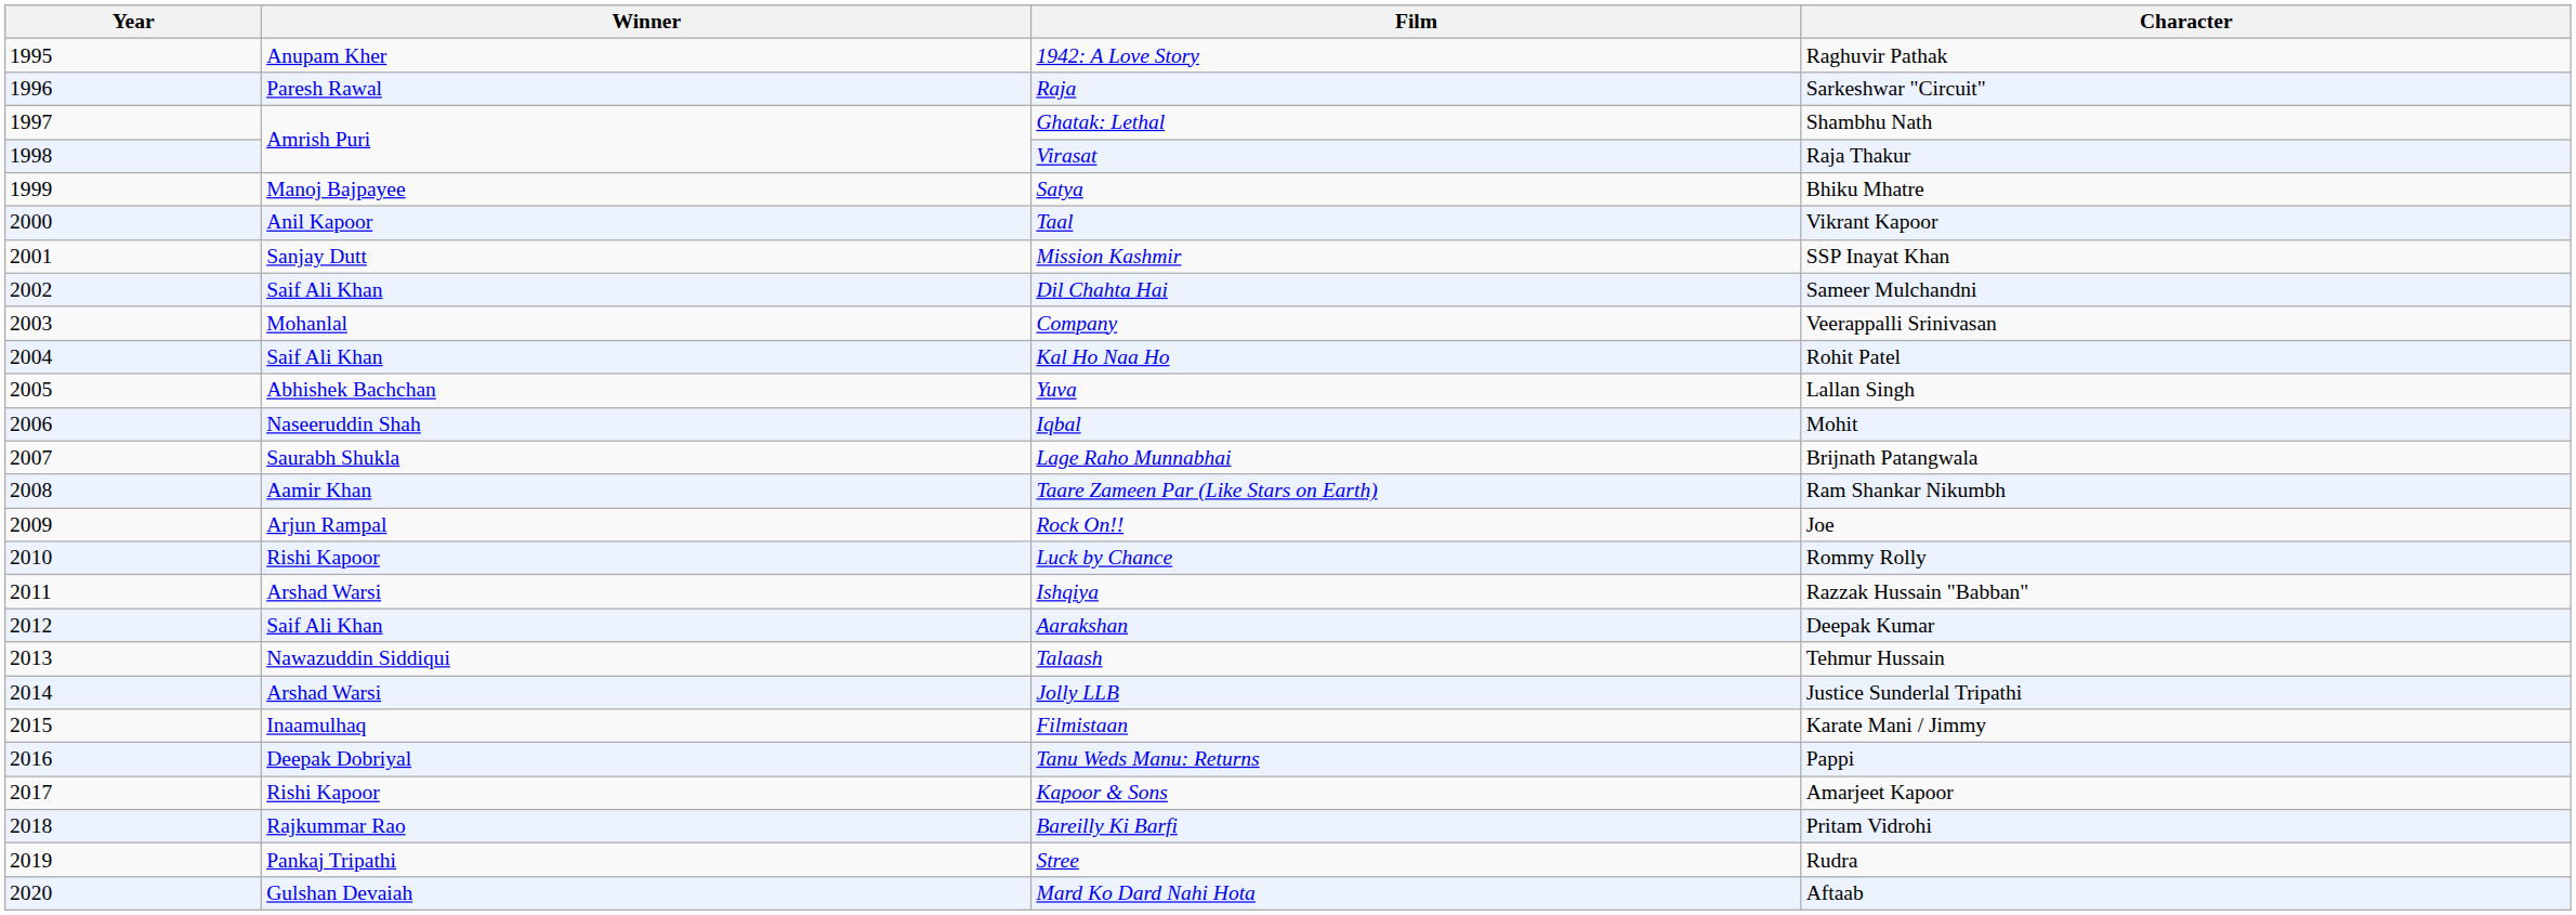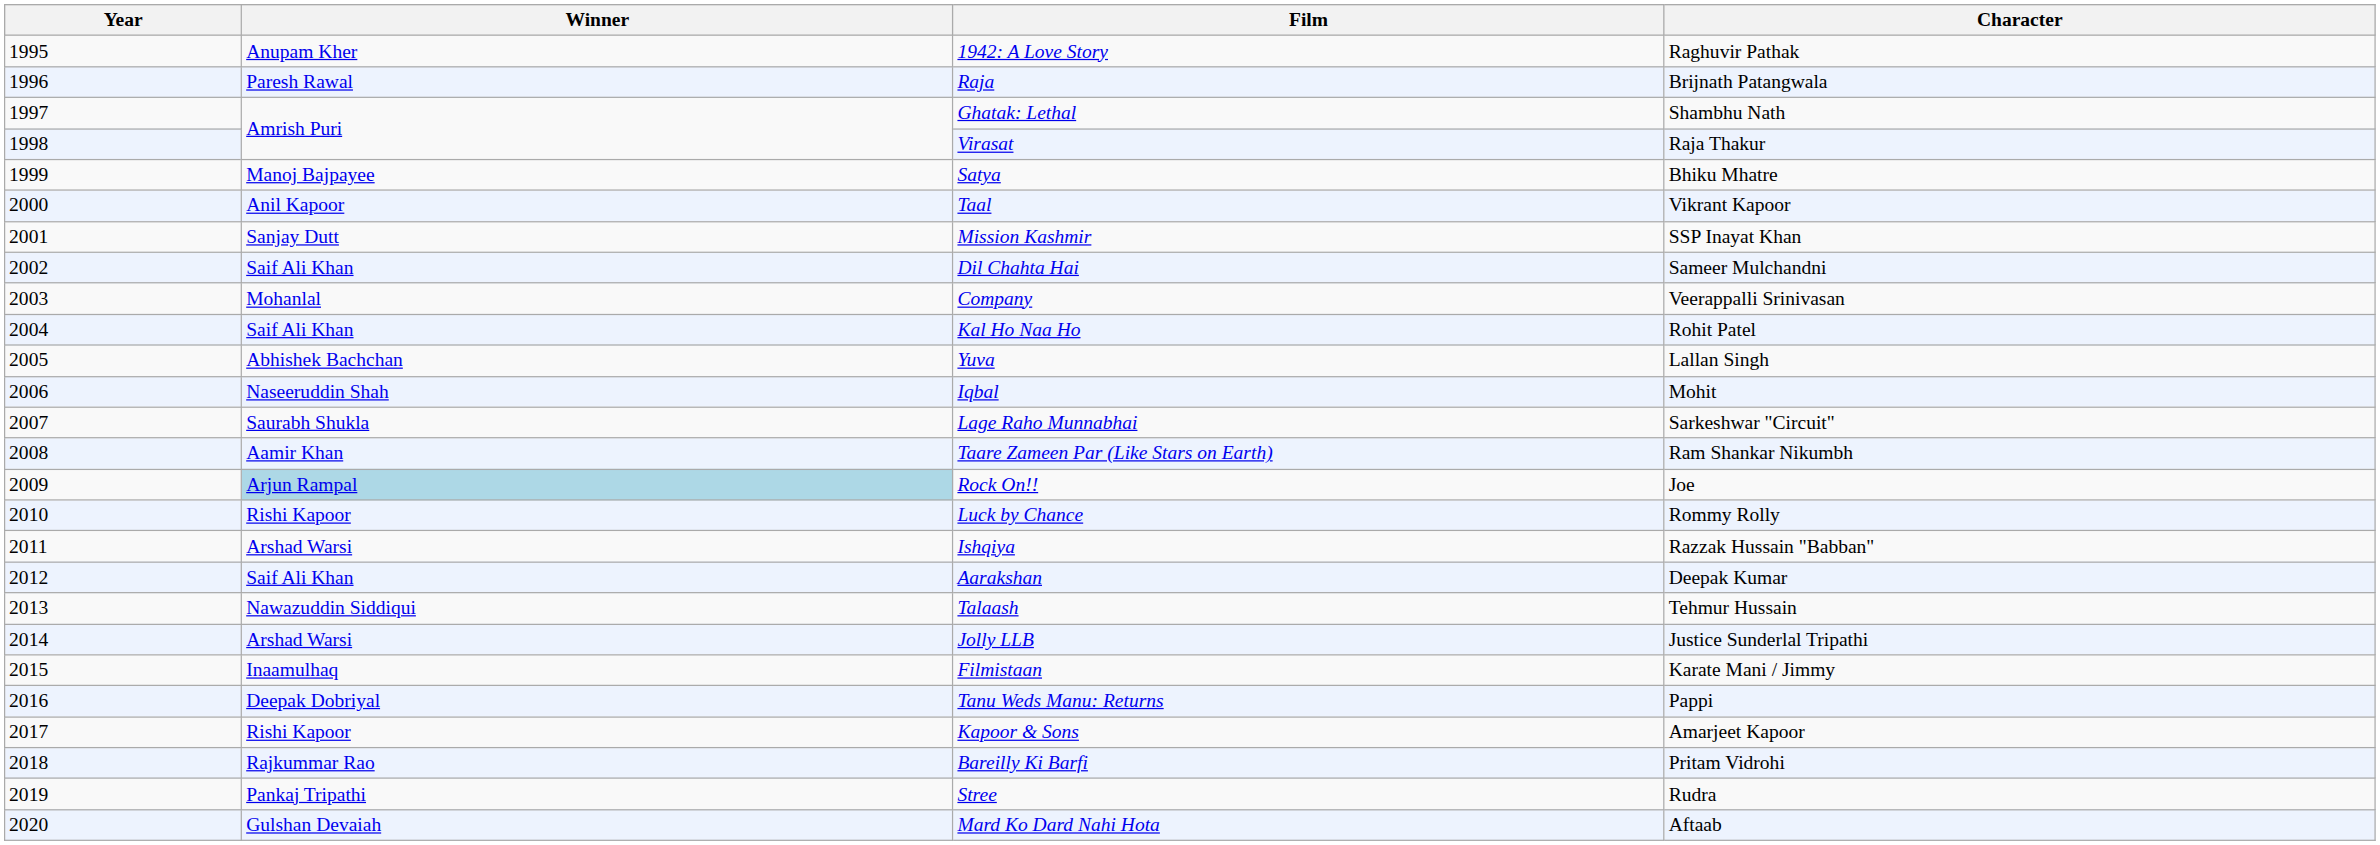 <table class="wikitable" style="width:98%;">
 <tr style="background:#bebebe;">
 <th style="width:10%;">Year</th>
 <th style="width:30%;">Winner</th>
 <th style="width:30%;">Film</th>
 <th style="width:30%;">Character</th>
 </tr>
 <tr>
 <td>1995</td>
 <td><a href='#'>Anupam Kher</a></td>
 <td><em><a href='#'>1942: A Love Story</a></em></td>
 <td>Raghuvir Pathak</td>
 </tr>
 <tr bgcolor=#edf3fe>
 <td>1996</td>
 <td><a href='#'>Paresh Rawal</a></td>
 <td><em><a href='#'>Raja</a></em></td>
-<td>Sarkeshwar "Circuit"</td>
+<td>Brijnath Patangwala</td>
 </tr>
 <tr>
 <td>1997</td>
 <td rowspan="2"><a href='#'>Amrish Puri</a></td>
 <td><em><a href='#'>Ghatak: Lethal</a></em></td>
 <td>Shambhu Nath</td>
 </tr>
 <tr bgcolor=#edf3fe>
 <td>1998</td>
 <td><em><a href='#'>Virasat</a></em></td>
 <td>Raja Thakur</td>
 </tr>
 <tr>
 <td>1999</td>
 <td><a href='#'>Manoj Bajpayee</a></td>
 <td><em><a href='#'>Satya</a></em></td>
 <td>Bhiku Mhatre</td>
 </tr>
 <tr bgcolor=#edf3fe>
 <td>2000</td>
 <td><a href='#'>Anil Kapoor</a></td>
 <td><em><a href='#'>Taal</a></em></td>
 <td>Vikrant Kapoor</td>
 </tr>
 <tr>
 <td>2001</td>
 <td><a href='#'>Sanjay Dutt</a></td>
 <td><em><a href='#'>Mission Kashmir</a></em></td>
 <td>SSP Inayat Khan</td>
 </tr>
 <tr bgcolor=#edf3fe>
 <td>2002</td>
 <td><a href='#'>Saif Ali Khan</a></td>
 <td><em><a href='#'>Dil Chahta Hai</a></em></td>
 <td>Sameer Mulchandni</td>
 </tr>
 <tr>
 <td>2003</td>
 <td><a href='#'>Mohanlal</a></td>
 <td><em><a href='#'>Company</a></em></td>
 <td>Veerappalli Srinivasan</td>
 </tr>
 <tr bgcolor=#edf3fe>
 <td>2004</td>
 <td><a href='#'>Saif Ali Khan</a></td>
 <td><em><a href='#'>Kal Ho Naa Ho</a></em></td>
 <td>Rohit Patel</td>
 </tr>
 <tr>
 <td>2005</td>
 <td><a href='#'>Abhishek Bachchan</a></td>
 <td><em><a href='#'>Yuva</a></em></td>
 <td>Lallan Singh</td>
 </tr>
 <tr bgcolor=#edf3fe>
 <td>2006</td>
 <td><a href='#'>Naseeruddin Shah</a></td>
 <td><em><a href='#'>Iqbal</a></em></td>
 <td>Mohit</td>
 </tr>
 <tr>
 <td>2007</td>
 <td><a href='#'>Saurabh Shukla</a></td>
 <td><em><a href='#'>Lage Raho Munnabhai</a></em></td>
-<td>Brijnath Patangwala</td>
+<td>Sarkeshwar "Circuit"</td>
 </tr>
 <tr bgcolor=#edf3fe>
 <td>2008</td>
 <td><a href='#'>Aamir Khan</a></td>
 <td><em><a href='#'>Taare Zameen Par (Like Stars on Earth)</a></em></td>
 <td>Ram Shankar Nikumbh</td>
 </tr>
 <tr>
 <td>2009</td>
-<td><a href='#'>Arjun Rampal</a></td>
+<td style="background: lightblue;"><a href='#'>Arjun Rampal</a></td>
 <td><em><a href='#'>Rock On!!</a></em></td>
 <td>Joe</td>
 </tr>
 <tr bgcolor=#edf3fe>
 <td>2010</td>
 <td><a href='#'>Rishi Kapoor</a></td>
 <td><em><a href='#'>Luck by Chance</a></em></td>
 <td>Rommy Rolly</td>
 </tr>
 <tr>
 <td>2011</td>
 <td><a href='#'>Arshad Warsi</a></td>
 <td><em><a href='#'>Ishqiya</a></em></td>
 <td>Razzak Hussain "Babban"</td>
 </tr>
 <tr bgcolor=#edf3fe>
 <td>2012</td>
 <td><a href='#'>Saif Ali Khan</a></td>
 <td><em><a href='#'>Aarakshan</a></em></td>
 <td>Deepak Kumar</td>
 </tr>
 <tr>
 <td>2013</td>
 <td><a href='#'>Nawazuddin Siddiqui</a></td>
 <td><em><a href='#'>Talaash</a></em></td>
 <td>Tehmur Hussain</td>
 </tr>
 <tr bgcolor=#edf3fe>
 <td>2014</td>
 <td><a href='#'>Arshad Warsi</a></td>
 <td><em><a href='#'>Jolly LLB</a></em></td>
 <td>Justice Sunderlal Tripathi</td>
 </tr>
 <tr>
 <td>2015</td>
 <td><a href='#'>Inaamulhaq</a></td>
 <td><em><a href='#'>Filmistaan</a></em></td>
 <td>Karate Mani / Jimmy</td>
 </tr>
 <tr bgcolor=#edf3fe>
 <td>2016</td>
 <td><a href='#'>Deepak Dobriyal</a></td>
 <td><em><a href='#'>Tanu Weds Manu: Returns</a></em></td>
 <td>Pappi</td>
 </tr>
 <tr>
 <td>2017</td>
 <td><a href='#'>Rishi Kapoor</a></td>
 <td><em><a href='#'>Kapoor & Sons</a></em></td>
 <td>Amarjeet Kapoor</td>
 </tr>
 <tr bgcolor=#edf3fe>
 <td>2018</td>
 <td><a href='#'>Rajkummar Rao</a></td>
 <td><em><a href='#'>Bareilly Ki Barfi</a></em></td>
 <td>Pritam Vidrohi</td>
 </tr>
 <tr>
 <td>2019</td>
 <td><a href='#'>Pankaj Tripathi</a></td>
 <td><em><a href='#'>Stree</a></em></td>
 <td>Rudra</td>
 </tr>
 <tr bgcolor=#edf3fe>
 <td>2020</td>
 <td><a href='#'>Gulshan Devaiah</a></td>
 <td><em><a href='#'>Mard Ko Dard Nahi Hota</a></em></td>
 <td>Aftaab</td>
 </tr>
 </table>
